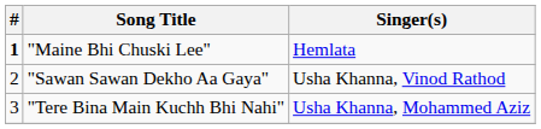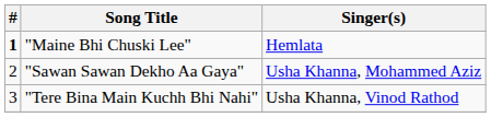 <table class="wikitable">
 <tr>
 <th>#</th>
 <th>Song Title</th>
 <th>Singer(s)</th>
 </tr>
 <tr>
 <td><strong>1</strong></td>
 <td>"Maine Bhi Chuski Lee"</td>
 <td><a href='#'>Hemlata</a></td>
 </tr>
 <tr>
 <td>2</td>
 <td>"Sawan Sawan Dekho Aa Gaya"</td>
-<td>Usha Khanna, <a href='#'>Vinod Rathod</a></td>
+<td><a href='#'>Usha Khanna</a>, <a href='#'>Mohammed Aziz</a></td>
 </tr>
 <tr>
 <td>3</td>
 <td>"Tere Bina Main Kuchh Bhi Nahi"</td>
-<td><a href='#'>Usha Khanna</a>, <a href='#'>Mohammed Aziz</a></td>
+<td>Usha Khanna, <a href='#'>Vinod Rathod</a></td>
 </tr>
 <tr>
 </tr>
 </table>
